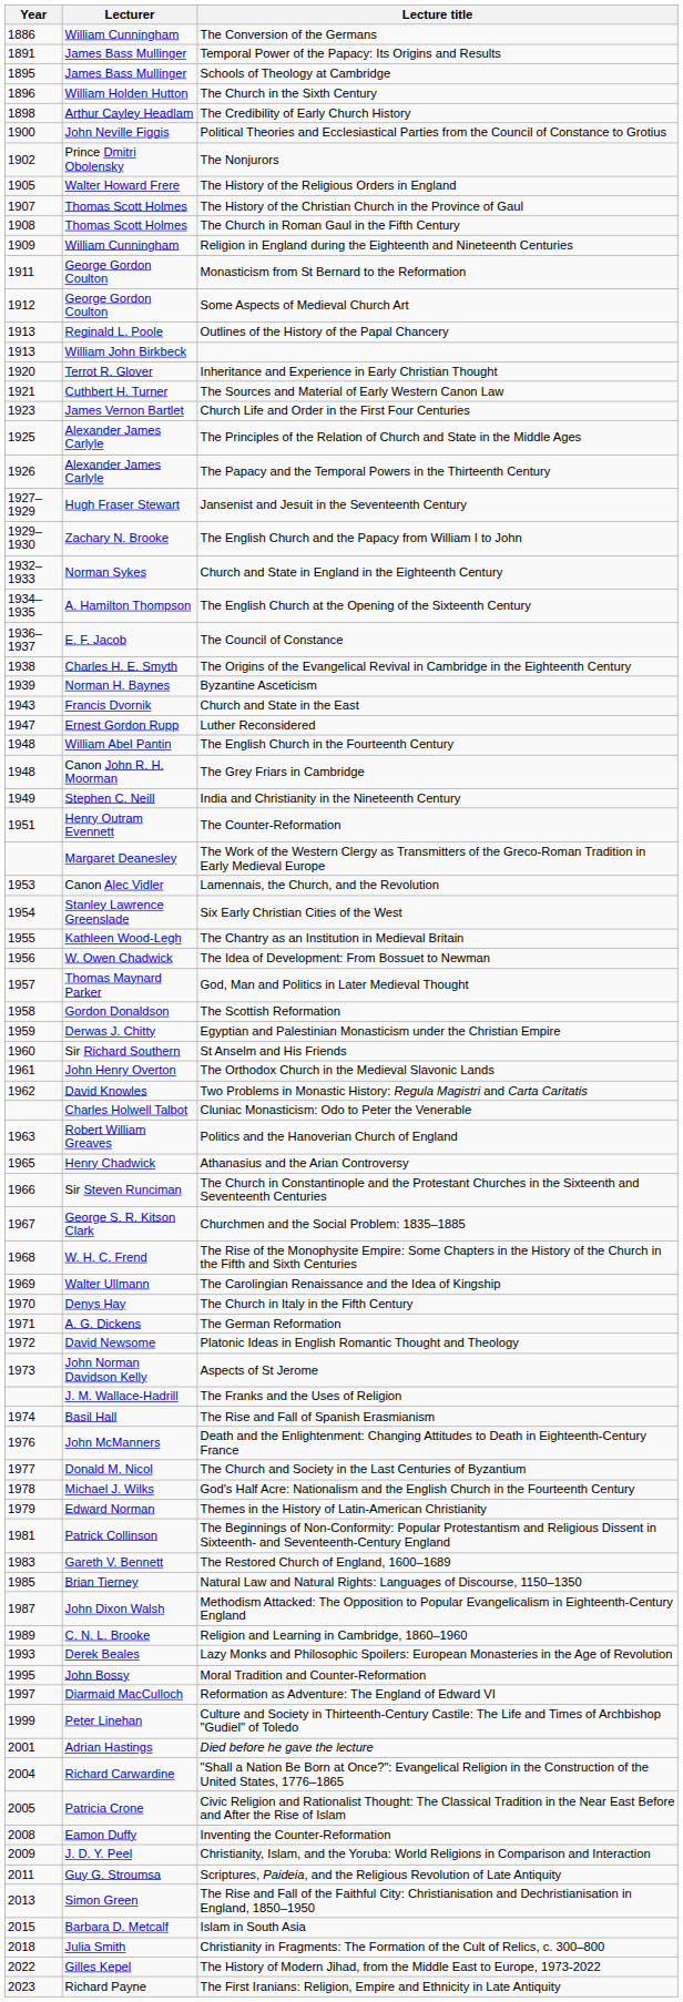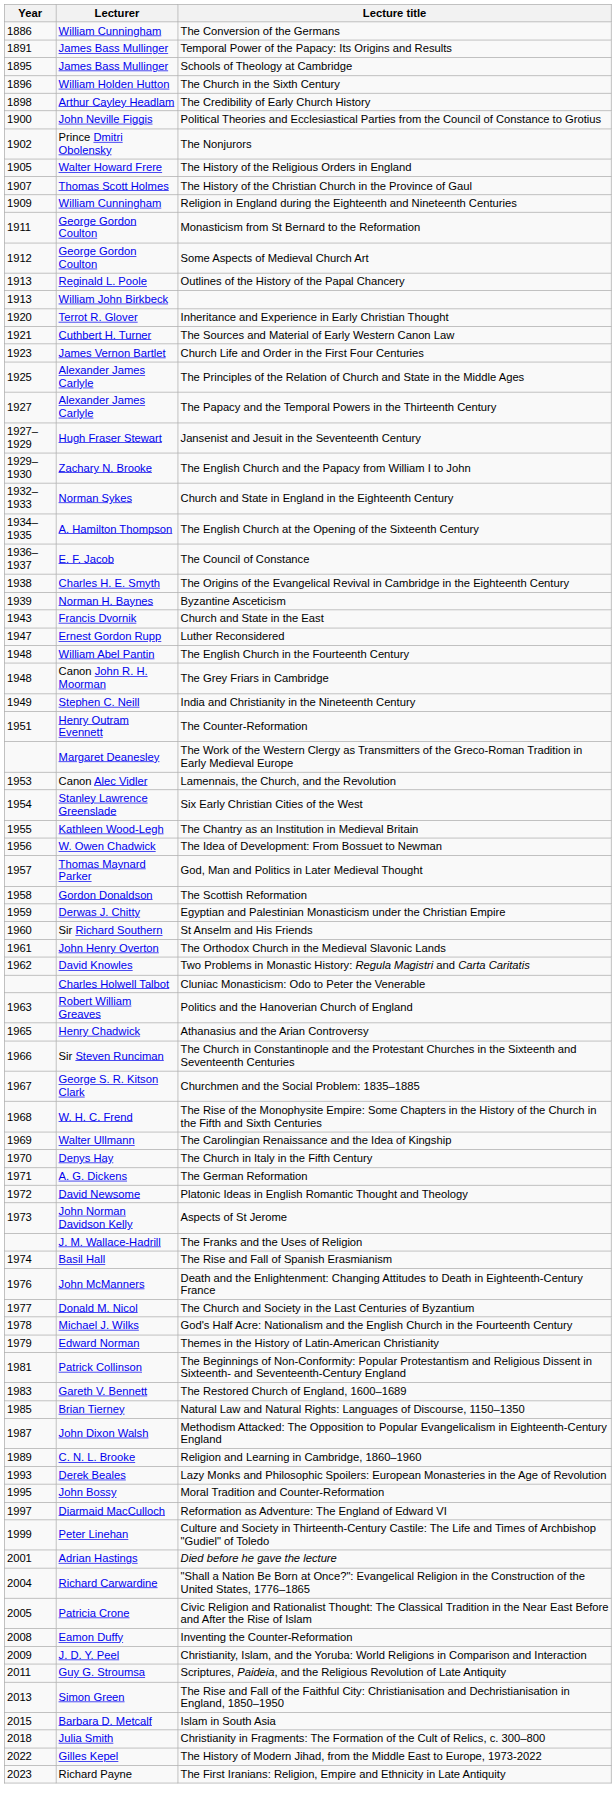 <table class="wikitable">
 <tr>
 <th>Year</th>
 <th>Lecturer</th>
 <th>Lecture title</th>
 </tr>
 <tr>
 <td>1886</td>
 <td><a href='#'>William Cunningham</a></td>
 <td>The Conversion of the Germans</td>
 </tr>
 <tr>
 <td>1891</td>
 <td><a href='#'>James Bass Mullinger</a></td>
 <td>Temporal Power of the Papacy: Its Origins and Results</td>
 </tr>
 <tr>
 <td>1895</td>
 <td><a href='#'>James Bass Mullinger</a></td>
 <td>Schools of Theology at Cambridge</td>
 </tr>
 <tr>
 <td>1896</td>
 <td><a href='#'>William Holden Hutton</a></td>
 <td>The Church in the Sixth Century</td>
 </tr>
 <tr>
 <td>1898</td>
 <td><a href='#'>Arthur Cayley Headlam</a></td>
 <td>The Credibility of Early Church History</td>
 </tr>
 <tr>
 <td>1900</td>
 <td><a href='#'>John Neville Figgis</a></td>
 <td>Political Theories and Ecclesiastical Parties from the Council of Constance to Grotius</td>
 </tr>
 <tr>
 <td>1902</td>
 <td>Prince <a href='#'>Dmitri Obolensky</a></td>
 <td>The Nonjurors</td>
 </tr>
 <tr>
 <td>1905</td>
 <td><a href='#'>Walter Howard Frere</a></td>
 <td>The History of the Religious Orders in England</td>
 </tr>
 <tr>
 <td>1907</td>
 <td><a href='#'>Thomas Scott Holmes</a></td>
 <td>The History of the Christian Church in the Province of Gaul</td>
 </tr>
 <tr>
-<td>1908</td>
-<td><a href='#'>Thomas Scott Holmes</a></td>
-<td>The Church in Roman Gaul in the Fifth Century</td>
-</tr>
-<tr>
 <td>1909</td>
 <td><a href='#'>William Cunningham</a></td>
 <td>Religion in England during the Eighteenth and Nineteenth Centuries</td>
 </tr>
 <tr>
 <td>1911</td>
 <td><a href='#'>George Gordon Coulton</a></td>
 <td>Monasticism from St Bernard to the Reformation</td>
 </tr>
 <tr>
 <td>1912</td>
 <td><a href='#'>George Gordon Coulton</a></td>
 <td>Some Aspects of Medieval Church Art</td>
 </tr>
 <tr>
 <td>1913</td>
 <td><a href='#'>Reginald L. Poole</a></td>
 <td>Outlines of the History of the Papal Chancery</td>
 </tr>
 <tr>
 <td>1913</td>
 <td><a href='#'>William John Birkbeck</a></td>
 <td></td>
 </tr>
 <tr>
 <td>1920</td>
 <td><a href='#'>Terrot R. Glover</a></td>
 <td>Inheritance and Experience in Early Christian Thought</td>
 </tr>
 <tr>
 <td>1921</td>
 <td><a href='#'>Cuthbert H. Turner</a></td>
 <td>The Sources and Material of Early Western Canon Law</td>
 </tr>
 <tr>
 <td>1923</td>
 <td><a href='#'>James Vernon Bartlet</a></td>
 <td>Church Life and Order in the First Four Centuries</td>
 </tr>
 <tr>
 <td>1925</td>
 <td><a href='#'>Alexander James Carlyle</a></td>
 <td>The Principles of the Relation of Church and State in the Middle Ages</td>
 </tr>
 <tr>
-<td>1926</td>
+<td>1927</td>
 <td><a href='#'>Alexander James Carlyle</a></td>
 <td>The Papacy and the Temporal Powers in the Thirteenth Century</td>
 </tr>
 <tr>
 <td>1927–1929</td>
 <td><a href='#'>Hugh Fraser Stewart</a></td>
 <td>Jansenist and Jesuit in the Seventeenth Century</td>
 </tr>
 <tr>
 <td>1929–1930</td>
 <td><a href='#'>Zachary N. Brooke</a></td>
 <td>The English Church and the Papacy from William I to John</td>
 </tr>
 <tr>
 <td>1932–1933</td>
 <td><a href='#'>Norman Sykes</a></td>
 <td>Church and State in England in the Eighteenth Century</td>
 </tr>
 <tr>
 <td>1934–1935</td>
 <td><a href='#'>A. Hamilton Thompson</a></td>
 <td>The English Church at the Opening of the Sixteenth Century</td>
 </tr>
 <tr>
 <td>1936–1937</td>
 <td><a href='#'>E. F. Jacob</a></td>
 <td>The Council of Constance</td>
 </tr>
 <tr>
 <td>1938</td>
 <td><a href='#'>Charles H. E. Smyth</a></td>
 <td>The Origins of the Evangelical Revival in Cambridge in the Eighteenth Century</td>
 </tr>
 <tr>
 <td>1939</td>
 <td><a href='#'>Norman H. Baynes</a></td>
 <td>Byzantine Asceticism</td>
 </tr>
 <tr>
 <td>1943</td>
 <td><a href='#'>Francis Dvornik</a></td>
 <td>Church and State in the East</td>
 </tr>
 <tr>
 <td>1947</td>
 <td><a href='#'>Ernest Gordon Rupp</a></td>
 <td>Luther Reconsidered</td>
 </tr>
 <tr>
 <td>1948</td>
 <td><a href='#'>William Abel Pantin</a></td>
 <td>The English Church in the Fourteenth Century</td>
 </tr>
 <tr>
 <td>1948</td>
 <td>Canon <a href='#'>John R. H. Moorman</a></td>
 <td>The Grey Friars in Cambridge</td>
 </tr>
 <tr>
 <td>1949</td>
 <td><a href='#'>Stephen C. Neill</a></td>
 <td>India and Christianity in the Nineteenth Century</td>
 </tr>
 <tr>
 <td>1951</td>
 <td><a href='#'>Henry Outram Evennett</a></td>
 <td>The Counter-Reformation</td>
 </tr>
 <tr>
 <td></td>
 <td><a href='#'>Margaret Deanesley</a></td>
 <td>The Work of the Western Clergy as Transmitters of the Greco-Roman Tradition in Early Medieval Europe</td>
 </tr>
 <tr>
 <td>1953</td>
 <td>Canon <a href='#'>Alec Vidler</a></td>
 <td>Lamennais, the Church, and the Revolution</td>
 </tr>
 <tr>
 <td>1954</td>
 <td><a href='#'>Stanley Lawrence Greenslade</a></td>
 <td>Six Early Christian Cities of the West</td>
 </tr>
 <tr>
 <td>1955</td>
 <td><a href='#'>Kathleen Wood-Legh</a></td>
 <td>The Chantry as an Institution in Medieval Britain</td>
 </tr>
 <tr>
 <td>1956</td>
 <td><a href='#'>W. Owen Chadwick</a></td>
 <td>The Idea of Development: From Bossuet to Newman</td>
 </tr>
 <tr>
 <td>1957</td>
 <td><a href='#'>Thomas Maynard Parker</a></td>
 <td>God, Man and Politics in Later Medieval Thought</td>
 </tr>
 <tr>
 <td>1958</td>
 <td><a href='#'>Gordon Donaldson</a></td>
 <td>The Scottish Reformation</td>
 </tr>
 <tr>
 <td>1959</td>
 <td><a href='#'>Derwas J. Chitty</a></td>
 <td>Egyptian and Palestinian Monasticism under the Christian Empire</td>
 </tr>
 <tr>
 <td>1960</td>
 <td>Sir <a href='#'>Richard Southern</a></td>
 <td>St Anselm and His Friends</td>
 </tr>
 <tr>
 <td>1961</td>
 <td><a href='#'>John Henry Overton</a></td>
 <td>The Orthodox Church in the Medieval Slavonic Lands</td>
 </tr>
 <tr>
 <td>1962</td>
 <td><a href='#'>David Knowles</a></td>
 <td>Two Problems in Monastic History: <em>Regula Magistri</em> and <em>Carta Caritatis</em></td>
 </tr>
 <tr>
 <td></td>
 <td><a href='#'>Charles Holwell Talbot</a></td>
 <td>Cluniac Monasticism: Odo to Peter the Venerable</td>
 </tr>
 <tr>
 <td>1963</td>
 <td><a href='#'>Robert William Greaves</a></td>
 <td>Politics and the Hanoverian Church of England</td>
 </tr>
 <tr>
 <td>1965</td>
 <td><a href='#'>Henry Chadwick</a></td>
 <td>Athanasius and the Arian Controversy</td>
 </tr>
 <tr>
 <td>1966</td>
 <td>Sir <a href='#'>Steven Runciman</a></td>
 <td>The Church in Constantinople and the Protestant Churches in the Sixteenth and Seventeenth Centuries</td>
 </tr>
 <tr>
 <td>1967</td>
 <td><a href='#'>George S. R. Kitson Clark</a></td>
 <td>Churchmen and the Social Problem: 1835–1885</td>
 </tr>
 <tr>
 <td>1968</td>
 <td><a href='#'>W. H. C. Frend</a></td>
 <td>The Rise of the Monophysite Empire: Some Chapters in the History of the Church in the Fifth and Sixth Centuries</td>
 </tr>
 <tr>
 <td>1969</td>
 <td><a href='#'>Walter Ullmann</a></td>
 <td>The Carolingian Renaissance and the Idea of Kingship</td>
 </tr>
 <tr>
 <td>1970</td>
 <td><a href='#'>Denys Hay</a></td>
 <td>The Church in Italy in the Fifth Century</td>
 </tr>
 <tr>
 <td>1971</td>
 <td><a href='#'>A. G. Dickens</a></td>
 <td>The German Reformation</td>
 </tr>
 <tr>
 <td>1972</td>
 <td><a href='#'>David Newsome</a></td>
 <td>Platonic Ideas in English Romantic Thought and Theology</td>
 </tr>
 <tr>
 <td>1973</td>
 <td><a href='#'>John Norman Davidson Kelly</a></td>
 <td>Aspects of St Jerome</td>
 </tr>
 <tr>
 <td></td>
 <td><a href='#'>J. M. Wallace-Hadrill</a></td>
 <td>The Franks and the Uses of Religion</td>
 </tr>
 <tr>
 <td>1974</td>
 <td><a href='#'>Basil Hall</a></td>
 <td>The Rise and Fall of Spanish Erasmianism</td>
 </tr>
 <tr>
 <td>1976</td>
 <td><a href='#'>John McManners</a></td>
 <td>Death and the Enlightenment: Changing Attitudes to Death in Eighteenth-Century France</td>
 </tr>
 <tr>
 <td>1977</td>
 <td><a href='#'>Donald M. Nicol</a></td>
 <td>The Church and Society in the Last Centuries of Byzantium</td>
 </tr>
 <tr>
 <td>1978</td>
 <td><a href='#'>Michael J. Wilks</a></td>
 <td>God's Half Acre: Nationalism and the English Church in the Fourteenth Century</td>
 </tr>
 <tr>
 <td>1979</td>
 <td><a href='#'>Edward Norman</a></td>
 <td>Themes in the History of Latin-American Christianity</td>
 </tr>
 <tr>
 <td>1981</td>
 <td><a href='#'>Patrick Collinson</a></td>
 <td>The Beginnings of Non-Conformity: Popular Protestantism and Religious Dissent in Sixteenth- and  Seventeenth-Century England</td>
 </tr>
 <tr>
 <td>1983</td>
 <td><a href='#'>Gareth V. Bennett</a></td>
 <td>The Restored Church of England, 1600–1689</td>
 </tr>
 <tr>
 <td>1985</td>
 <td><a href='#'>Brian Tierney</a></td>
 <td>Natural Law and Natural Rights: Languages of Discourse, 1150–1350</td>
 </tr>
 <tr>
 <td>1987</td>
 <td><a href='#'>John Dixon Walsh</a></td>
 <td>Methodism Attacked: The Opposition to Popular Evangelicalism in Eighteenth-Century England</td>
 </tr>
 <tr>
 <td>1989</td>
 <td><a href='#'>C. N. L. Brooke</a></td>
 <td>Religion and Learning in Cambridge, 1860–1960</td>
 </tr>
 <tr>
 <td>1993</td>
 <td><a href='#'>Derek Beales</a></td>
 <td>Lazy Monks and Philosophic Spoilers: European Monasteries in the Age of Revolution</td>
 </tr>
 <tr>
 <td>1995</td>
 <td><a href='#'>John Bossy</a></td>
 <td>Moral Tradition and Counter-Reformation</td>
 </tr>
 <tr>
 <td>1997</td>
 <td><a href='#'>Diarmaid MacCulloch</a></td>
 <td>Reformation as Adventure: The England of Edward VI</td>
 </tr>
 <tr>
 <td>1999</td>
 <td><a href='#'>Peter Linehan</a></td>
 <td>Culture and Society in Thirteenth-Century Castile: The Life and Times of Archbishop "Gudiel" of Toledo</td>
 </tr>
 <tr>
 <td>2001</td>
 <td><a href='#'>Adrian Hastings</a></td>
 <td><em>Died before he gave the lecture</em></td>
 </tr>
 <tr>
 <td>2004</td>
 <td><a href='#'>Richard Carwardine</a></td>
 <td>"Shall a Nation Be Born at Once?": Evangelical Religion in the Construction of the United States, 1776–1865</td>
 </tr>
 <tr>
 <td>2005</td>
 <td><a href='#'>Patricia Crone</a></td>
 <td>Civic Religion and Rationalist Thought: The Classical Tradition in the Near East Before and After the Rise of Islam</td>
 </tr>
 <tr>
 <td>2008</td>
 <td><a href='#'>Eamon Duffy</a></td>
 <td>Inventing the Counter-Reformation</td>
 </tr>
 <tr>
 <td>2009</td>
 <td><a href='#'>J. D. Y. Peel</a></td>
 <td>Christianity, Islam, and the Yoruba: World Religions in Comparison and Interaction</td>
 </tr>
 <tr>
 <td>2011</td>
 <td><a href='#'>Guy G. Stroumsa</a></td>
 <td>Scriptures, <em>Paideia</em>, and the Religious Revolution of Late Antiquity</td>
 </tr>
 <tr>
 <td>2013</td>
 <td><a href='#'>Simon Green</a></td>
 <td>The Rise and Fall of the Faithful City: Christianisation and Dechristianisation in England, 1850–1950</td>
 </tr>
 <tr>
 <td>2015</td>
 <td><a href='#'>Barbara D. Metcalf</a></td>
 <td>Islam in South Asia</td>
 </tr>
 <tr>
 <td>2018</td>
 <td><a href='#'>Julia Smith</a></td>
 <td>Christianity in Fragments: The Formation of the Cult of Relics, c. 300–800</td>
 </tr>
 <tr>
 <td>2022</td>
 <td><a href='#'>Gilles Kepel</a></td>
 <td>The History of Modern Jihad, from the Middle East to Europe, 1973-2022</td>
 </tr>
 <tr>
 <td>2023</td>
 <td>Richard Payne</td>
 <td>The First Iranians: Religion, Empire and Ethnicity in Late Antiquity</td>
 </tr>
 </table>
